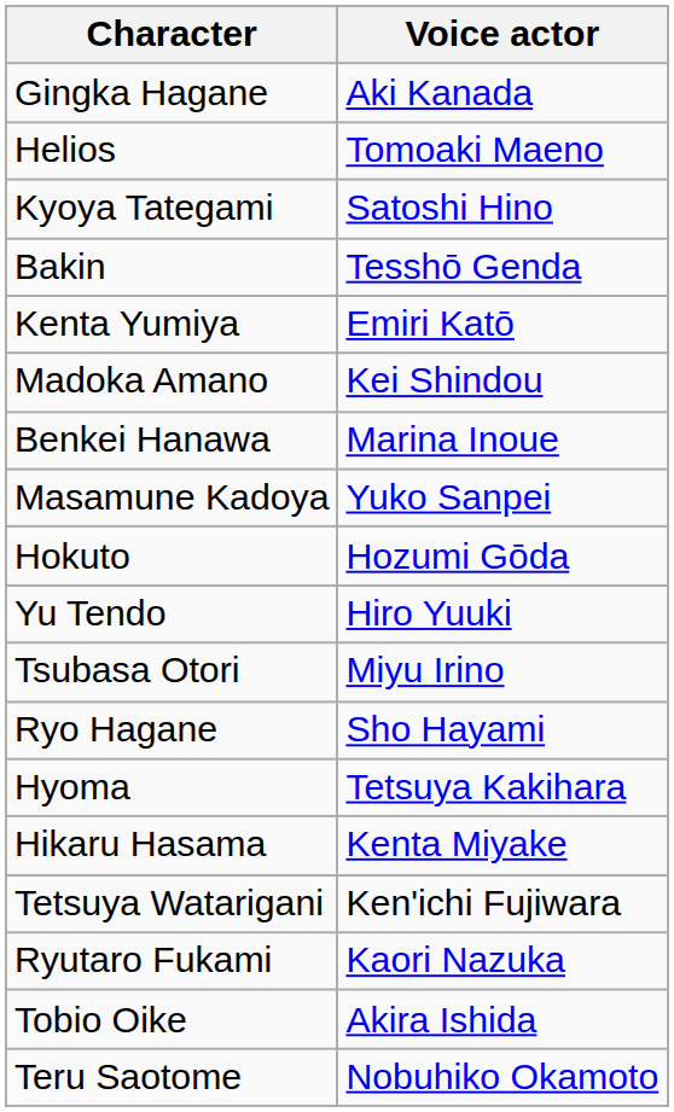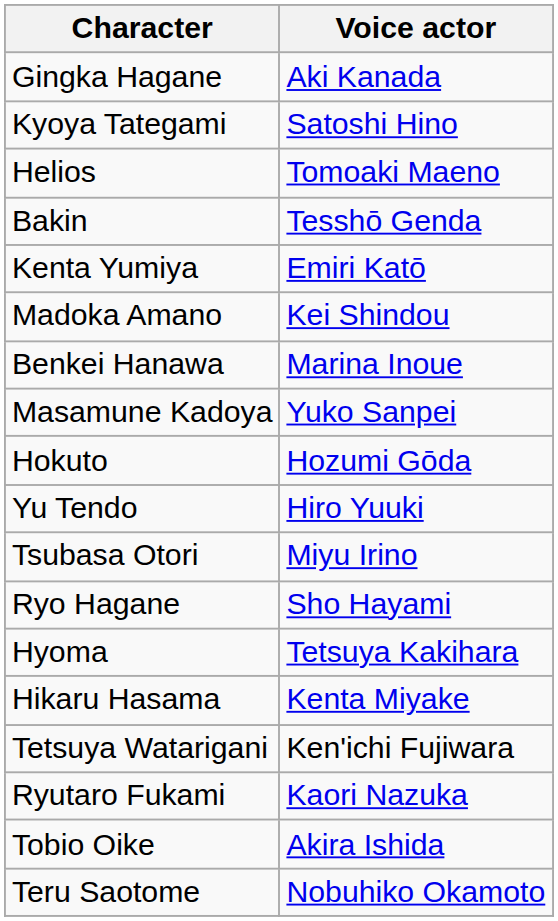 <table class="wikitable">
 <tr>
 <th>Character</th>
 <th>Voice actor</th>
 </tr>
 <tr>
 <td>Gingka Hagane</td>
 <td><a href='#'>Aki Kanada</a></td>
 </tr>
 <tr>
+<td>Kyoya Tategami</td>
+<td><a href='#'>Satoshi Hino</a></td>
+</tr>
+<tr>
 <td>Helios</td>
 <td><a href='#'>Tomoaki Maeno</a></td>
-</tr>
-<tr>
-<td>Kyoya Tategami</td>
-<td><a href='#'>Satoshi Hino</a></td>
 </tr>
 <tr>
 <td>Bakin</td>
 <td><a href='#'>Tesshō Genda</a></td>
 </tr>
 <tr>
 <td>Kenta Yumiya</td>
 <td><a href='#'>Emiri Katō</a></td>
 </tr>
 <tr>
 <td>Madoka Amano</td>
 <td><a href='#'>Kei Shindou</a></td>
 </tr>
 <tr>
 <td>Benkei Hanawa</td>
 <td><a href='#'>Marina Inoue</a></td>
 </tr>
 <tr>
 <td>Masamune Kadoya</td>
 <td><a href='#'>Yuko Sanpei</a></td>
 </tr>
 <tr>
 <td>Hokuto</td>
 <td><a href='#'>Hozumi Gōda</a></td>
 </tr>
 <tr>
 <td>Yu Tendo</td>
 <td><a href='#'>Hiro Yuuki</a></td>
 </tr>
 <tr>
 <td>Tsubasa Otori</td>
 <td><a href='#'>Miyu Irino</a></td>
 </tr>
 <tr>
 <td>Ryo Hagane</td>
 <td><a href='#'>Sho Hayami</a></td>
 </tr>
 <tr>
 <td>Hyoma</td>
 <td><a href='#'>Tetsuya Kakihara</a></td>
 </tr>
 <tr>
 <td>Hikaru Hasama</td>
 <td><a href='#'>Kenta Miyake</a></td>
 </tr>
 <tr>
 <td>Tetsuya Watarigani</td>
 <td>Ken'ichi Fujiwara</td>
 </tr>
 <tr>
 <td>Ryutaro Fukami</td>
 <td><a href='#'>Kaori Nazuka</a></td>
 </tr>
 <tr>
 <td>Tobio Oike</td>
 <td><a href='#'>Akira Ishida</a></td>
 </tr>
 <tr>
 <td>Teru Saotome</td>
 <td><a href='#'>Nobuhiko Okamoto</a></td>
 </tr>
 </table>
